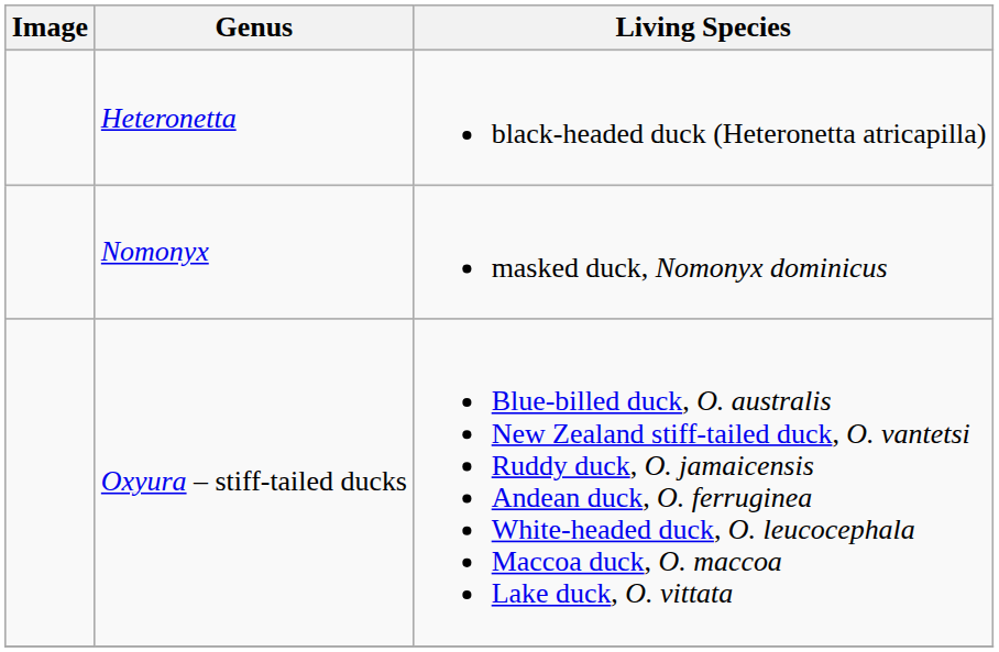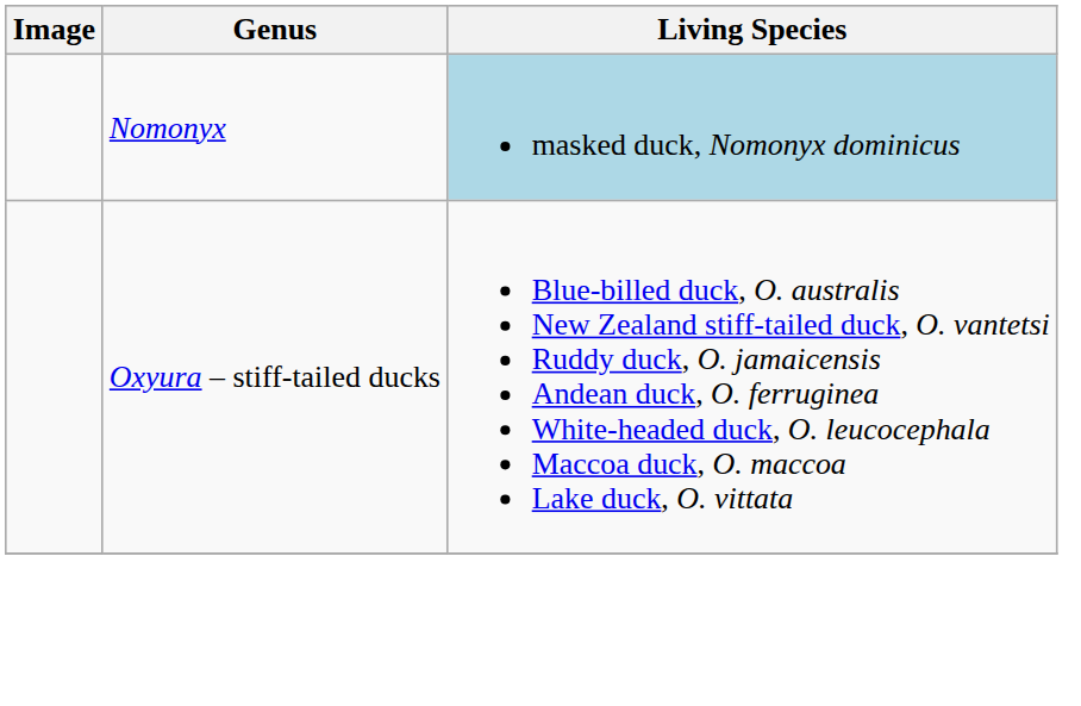 <table class="wikitable">
 <tr>
 <th>Image</th>
 <th>Genus</th>
 <th>Living Species</th>
 </tr>
 <tr>
 <td></td>
-<td><em><a href='#'>Heteronetta</a></em> </td>
-<td><br><ul><li>black-headed duck (Heteronetta atricapilla)</li></ul></td>
-</tr>
-<tr>
-<td></td>
 <td><em><a href='#'>Nomonyx</a></em> </td>
-<td><br><ul><li>masked duck, <em>Nomonyx dominicus</em></li></ul></td>
+<td style="background: lightblue;"><br><ul><li>masked duck, <em>Nomonyx dominicus</em></li></ul></td>
 </tr>
 <tr>
 <td></td>
 <td><em><a href='#'>Oxyura</a></em>  – stiff-tailed ducks</td>
 <td><br><ul><li><a href='#'>Blue-billed duck</a>, <em>O. australis</em></li><li><a href='#'>New Zealand stiff-tailed duck</a>, <em>O. vantetsi</em></li><li><a href='#'>Ruddy duck</a>, <em>O. jamaicensis</em></li><li><a href='#'>Andean duck</a>, <em>O. ferruginea</em></li><li><a href='#'>White-headed duck</a>, <em>O. leucocephala</em></li><li><a href='#'>Maccoa duck</a>, <em>O. maccoa</em></li><li><a href='#'>Lake duck</a>, <em>O.  vittata</em></li></ul></td>
 </tr>
 <tr>
 </tr>
 </table>
